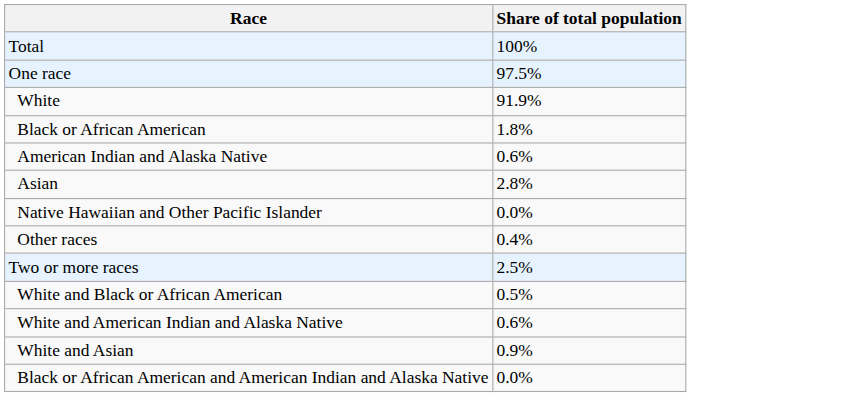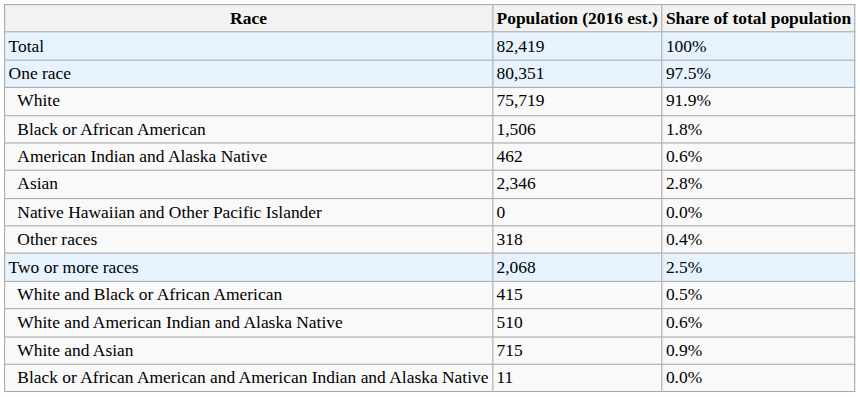 <table class=wikitable>
 <tr>
 <th>Race</th>
+<th>Population (2016 est.)</th>
 <th>Share of total population</th>
 </tr>
 <tr style="background:#e6f3ff">
 <td>Total</td>
+<td>82,419</td>
 <td>100%</td>
 </tr>
 <tr style="background:#e6f3ff">
 <td>One race</td>
+<td>80,351</td>
 <td>97.5%</td>
 </tr>
 <tr>
 <td>  White</td>
+<td>75,719</td>
 <td>91.9%</td>
 </tr>
 <tr>
 <td>  Black or African American</td>
+<td>1,506</td>
 <td>1.8%</td>
 </tr>
 <tr>
 <td>  American Indian and Alaska Native</td>
+<td>462</td>
 <td>0.6%</td>
 </tr>
 <tr>
 <td>  Asian</td>
+<td>2,346</td>
 <td>2.8%</td>
 </tr>
 <tr>
 <td>  Native Hawaiian and Other Pacific Islander</td>
+<td>0</td>
 <td>0.0%</td>
 </tr>
 <tr>
 <td>  Other races</td>
+<td>318</td>
 <td>0.4%</td>
 </tr>
 <tr style="background:#e6f3ff">
 <td>Two or more races</td>
+<td>2,068</td>
 <td>2.5%</td>
 </tr>
 <tr>
 <td>  White and Black or African American</td>
+<td>415</td>
 <td>0.5%</td>
 </tr>
 <tr>
 <td>  White and American Indian and Alaska Native</td>
+<td>510</td>
 <td>0.6%</td>
 </tr>
 <tr>
 <td>  White and Asian</td>
+<td>715</td>
 <td>0.9%</td>
 </tr>
 <tr>
 <td>  Black or African American and American Indian and Alaska Native</td>
+<td>11</td>
 <td>0.0%</td>
 </tr>
 </table>
